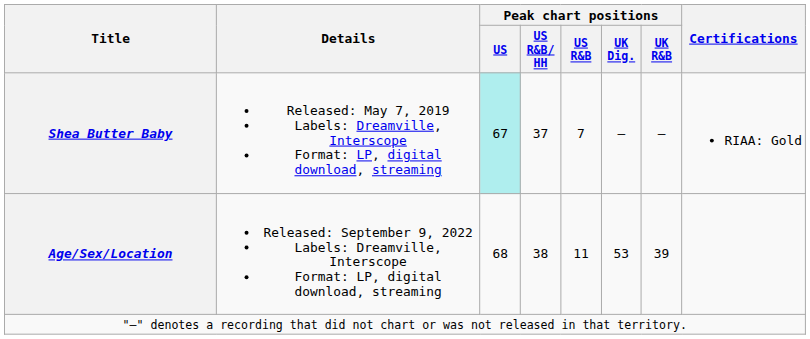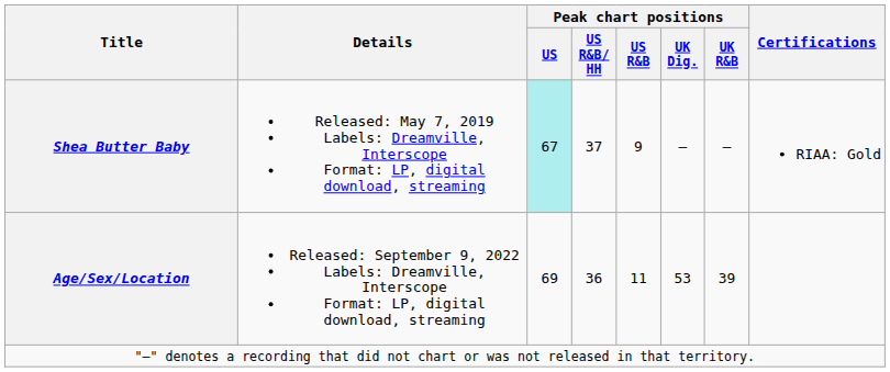 <table class="wikitable plainrowheaders" style="text-align:center;">
 <tr>
 <th scope="col" rowspan="2" style="width:16em;">Title</th>
 <th scope="col" rowspan="2" style="width:20em;">Details</th>
 <th scope="col" colspan="5">Peak chart positions</th>
 <th rowspan="2"><a href='#'>Certifications</a></th>
 </tr>
 <tr>
 <th style="width:3em; font-size:90%"><a href='#'>US</a><br></th>
 <th scope="col" style="width:3em;font-size:90%;"><a href='#'>US<br>R&B/<br>HH</a><br></th>
 <th scope="col" style="width:3em;font-size:90%;"><a href='#'>US<br>R&B</a><br></th>
 <th scope="col" style="width:3em;font-size:90%;"><a href='#'>UK<br>Dig.</a><br></th>
 <th scope="col" style="width:3em;font-size:90%;"><a href='#'>UK<br>R&B</a><br></th>
 </tr>
 <tr>
 <th scope="row"><em><a href='#'>Shea Butter Baby</a></em></th>
 <td><br><ul><li>Released: May 7, 2019</li><li>Labels: <a href='#'>Dreamville</a>, <a href='#'>Interscope</a></li><li>Format: <a href='#'>LP</a>, <a href='#'>digital download</a>, <a href='#'>streaming</a></li></ul></td>
 <td style="background: paleturquoise;">67</td>
 <td>37</td>
-<td>7</td>
+<td>9</td>
 <td>—</td>
 <td>—</td>
 <td><br><ul><li>RIAA: Gold</li></ul></td>
 </tr>
 <tr>
 <th scope="row"><em><a href='#'>Age/Sex/Location</a></em></th>
 <td><br><ul><li>Released: September 9, 2022</li><li>Labels: Dreamville, Interscope</li><li>Format: LP, digital download, streaming</li></ul></td>
-<td>68</td>
-<td>38</td>
+<td>69</td>
+<td>36</td>
 <td>11</td>
 <td>53</td>
 <td>39</td>
 <td></td>
 </tr>
 <tr>
 <td colspan="10" style="font-size:90%;">"—" denotes a recording that did not chart or was not released in that territory.</td>
 </tr>
 </table>
